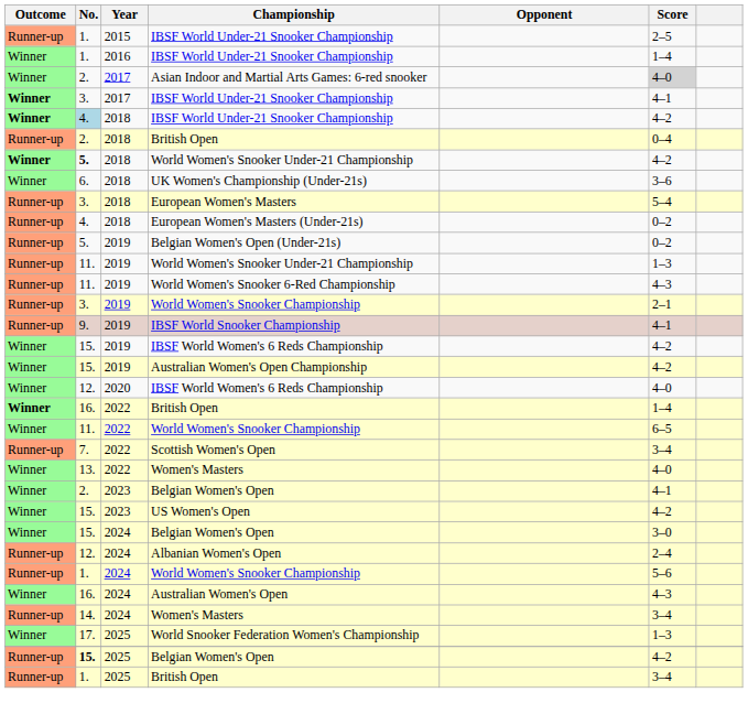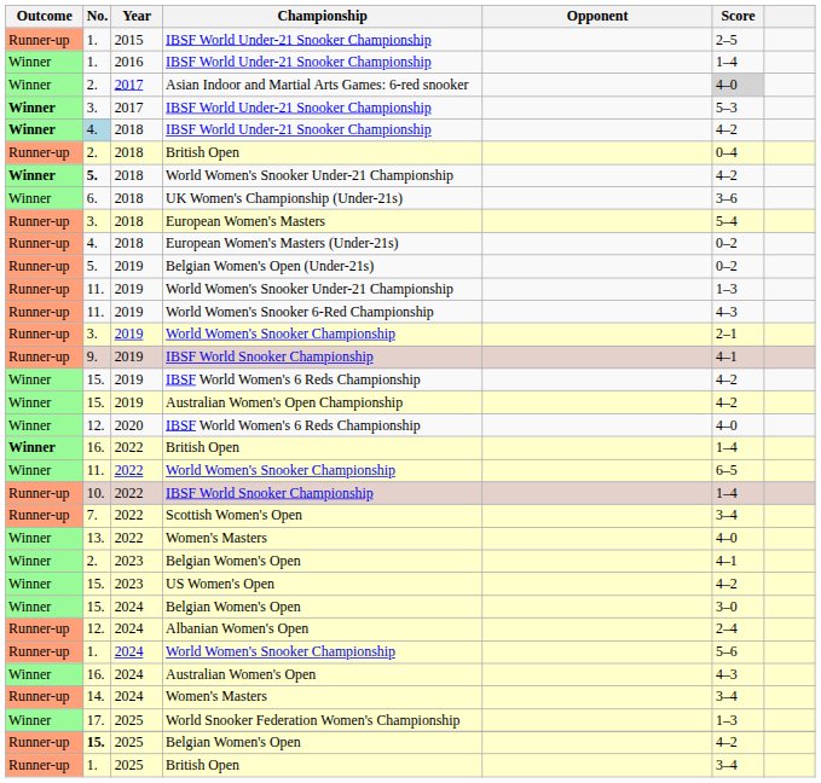 <table class="wikitable">
 <tr>
 <th scope="col" style="width:80px;">Outcome</th>
 <th scope="col" style="width:20px;">No.</th>
 <th scope="col" style="width:50px;">Year</th>
 <th scope="col" style="width:350px;">Championship</th>
 <th scope="col" style="width:250px;">Opponent</th>
 <th scope="col" style="width:50px;">Score</th>
 <th scope="col" style="width:50px;"></th>
 </tr>
 <tr>
 <td style="background:#ffa07a;">Runner-up</td>
 <td>1.</td>
 <td>2015</td>
 <td><a href='#'>IBSF World Under-21 Snooker Championship</a></td>
 <td></td>
 <td>2–5</td>
 <td></td>
 </tr>
 <tr>
 <td style="background:#98fb98;">Winner</td>
 <td>1.</td>
 <td>2016</td>
 <td><a href='#'>IBSF World Under-21 Snooker Championship</a></td>
 <td></td>
 <td>1–4</td>
 <td></td>
 </tr>
 <tr>
 <td style="background:#98fb98;">Winner</td>
 <td>2.</td>
 <td><a href='#'>2017</a></td>
 <td>Asian Indoor and Martial Arts Games: 6-red snooker</td>
 <td></td>
 <td style="background: lightgrey;">4–0</td>
 <td></td>
 </tr>
 <tr>
 <td style="background:#98fb98;"><strong>Winner</strong></td>
 <td>3.</td>
 <td>2017</td>
 <td><a href='#'>IBSF World Under-21 Snooker Championship</a></td>
 <td></td>
-<td>4–1</td>
+<td>5–3</td>
 <td></td>
 </tr>
 <tr>
 <td style="background:#98fb98;"><strong>Winner</strong></td>
 <td style="background: lightblue;">4.</td>
 <td>2018</td>
 <td><a href='#'>IBSF World Under-21 Snooker Championship</a></td>
 <td></td>
 <td>4–2</td>
 <td></td>
 </tr>
 <tr style="background:#ffc;">
 <td style="background:#ffa07a;">Runner-up</td>
 <td>2.</td>
 <td>2018</td>
 <td>British Open</td>
 <td></td>
 <td>0–4</td>
 <td></td>
 </tr>
 <tr>
 <td style="background:#98fb98;"><strong>Winner</strong></td>
 <td><strong>5.</strong></td>
 <td>2018</td>
 <td>World Women's Snooker Under-21 Championship</td>
 <td></td>
 <td>4–2</td>
 <td></td>
 </tr>
 <tr>
 <td style="background:#98fb98;">Winner</td>
 <td>6.</td>
 <td>2018</td>
 <td>UK Women's Championship (Under-21s)</td>
 <td></td>
 <td>3–6</td>
 <td></td>
 </tr>
 <tr style="background:#ffc;">
 <td style="background:#ffa07a;">Runner-up</td>
 <td>3.</td>
 <td>2018</td>
 <td>European Women's Masters</td>
 <td></td>
 <td>5–4</td>
 <td></td>
 </tr>
 <tr>
 <td style="background:#ffa07a;">Runner-up</td>
 <td>4.</td>
 <td>2018</td>
 <td>European Women's Masters (Under-21s)</td>
 <td></td>
 <td>0–2</td>
 <td></td>
 </tr>
 <tr>
 <td style="background:#ffa07a;">Runner-up</td>
 <td>5.</td>
 <td>2019</td>
 <td>Belgian Women's Open (Under-21s)</td>
 <td></td>
 <td>0–2</td>
 <td></td>
 </tr>
 <tr>
 <td style="background:#ffa07a;">Runner-up</td>
 <td>11.</td>
 <td>2019</td>
 <td>World Women's Snooker Under-21 Championship</td>
 <td></td>
 <td>1–3</td>
 <td></td>
 </tr>
 <tr>
 <td style="background:#ffa07a;">Runner-up</td>
 <td>11.</td>
 <td>2019</td>
 <td>World Women's Snooker 6-Red Championship</td>
 <td></td>
 <td>4–3</td>
 <td></td>
 </tr>
 <tr style="background:#ffc;">
 <td style="background:#ffa07a;">Runner-up</td>
 <td>3.</td>
 <td><a href='#'>2019</a></td>
 <td><a href='#'>World Women's Snooker Championship</a></td>
 <td></td>
 <td>2–1</td>
 <td></td>
 </tr>
 <tr bgcolor="#e5d1cb">
 <td style="background:#ffa07a;">Runner-up</td>
 <td>9.</td>
 <td>2019</td>
 <td><a href='#'>IBSF World Snooker Championship</a></td>
 <td></td>
 <td>4–1</td>
 <td></td>
 </tr>
 <tr>
 <td style="background:#98fb98;">Winner</td>
 <td>15.</td>
 <td>2019</td>
 <td><a href='#'>IBSF</a> World Women's 6 Reds Championship</td>
 <td></td>
 <td>4–2</td>
 <td></td>
 </tr>
 <tr style="background:#ffc;">
 <td style="background:#98fb98;">Winner</td>
 <td>15.</td>
 <td>2019</td>
 <td>Australian Women's Open Championship</td>
 <td></td>
 <td>4–2</td>
 <td></td>
 </tr>
 <tr>
 <td style="background:#98fb98;">Winner</td>
 <td>12.</td>
 <td>2020</td>
 <td><a href='#'>IBSF</a> World Women's 6 Reds Championship</td>
 <td></td>
 <td>4–0</td>
 <td></td>
 </tr>
 <tr style="background:#ffc;">
 <td style="background:#98fb98;"><strong>Winner</strong></td>
 <td>16.</td>
 <td>2022</td>
 <td>British Open</td>
 <td></td>
 <td>1–4</td>
 <td></td>
 </tr>
 <tr style="background:#ffc;">
 <td style="background:#98fb98;">Winner</td>
 <td>11.</td>
 <td><a href='#'>2022</a></td>
 <td><a href='#'>World Women's Snooker Championship</a></td>
 <td></td>
 <td>6–5</td>
 <td></td>
 </tr>
+<tr bgcolor="#e5d1cb">
+<td style="background:#ffa07a;">Runner-up</td>
+<td>10.</td>
+<td>2022</td>
+<td><a href='#'>IBSF World Snooker Championship</a></td>
+<td></td>
+<td>1–4</td>
+<td></td>
+</tr>
 <tr style="background:#ffc;">
 <td style="background:#ffa07a;">Runner-up</td>
 <td>7.</td>
 <td>2022</td>
 <td>Scottish Women's Open</td>
 <td></td>
 <td>3–4</td>
 <td></td>
 </tr>
 <tr style="background:#ffc;">
 <td style="background:#98fb98;">Winner</td>
 <td>13.</td>
 <td>2022</td>
 <td>Women's Masters</td>
 <td></td>
 <td>4–0</td>
 <td></td>
 </tr>
 <tr style="background:#ffc;">
 <td style="background:#98fb98;">Winner</td>
 <td>2.</td>
 <td>2023</td>
 <td>Belgian Women's Open</td>
 <td></td>
 <td>4–1</td>
 <td></td>
 </tr>
 <tr style="background:#ffc;">
 <td style="background:#98fb98;">Winner</td>
 <td>15.</td>
 <td>2023</td>
 <td>US Women's Open</td>
 <td></td>
 <td>4–2</td>
 <td></td>
 </tr>
 <tr style="background:#ffc;">
 <td style="background:#98fb98;">Winner</td>
 <td>15.</td>
 <td>2024</td>
 <td>Belgian Women's Open</td>
 <td></td>
 <td>3–0</td>
 <td></td>
 </tr>
 <tr style="background:#ffc;">
 <td style="background:#ffa07a;">Runner-up</td>
 <td>12.</td>
 <td>2024</td>
 <td>Albanian Women's Open</td>
 <td></td>
 <td>2–4</td>
 <td></td>
 </tr>
 <tr style="background:#ffc;">
 <td style="background:#ffa07a;">Runner-up</td>
 <td>1.</td>
 <td><a href='#'>2024</a></td>
 <td><a href='#'>World Women's Snooker Championship</a></td>
 <td></td>
 <td>5–6</td>
 <td></td>
 </tr>
 <tr style="background:#ffc;">
 <td style="background:#98fb98;">Winner</td>
 <td>16.</td>
 <td>2024</td>
 <td>Australian Women's Open</td>
 <td></td>
 <td>4–3</td>
 <td></td>
 </tr>
 <tr style="background:#ffc;">
 <td style="background:#ffa07a;">Runner-up</td>
 <td>14.</td>
 <td>2024</td>
 <td>Women's Masters</td>
 <td></td>
 <td>3–4</td>
 <td></td>
 </tr>
 <tr style="background:#ffc;">
 <td style="background:#98fb98;">Winner</td>
 <td>17.</td>
 <td>2025</td>
 <td>World Snooker Federation Women's Championship</td>
 <td></td>
 <td>1–3</td>
 <td></td>
 </tr>
 <tr>
 </tr>
 <tr style="background:#ffc;">
 <td style="background:#ffa07a;">Runner-up</td>
 <td><strong>15.</strong></td>
 <td>2025</td>
 <td>Belgian Women's Open</td>
 <td></td>
 <td>4–2</td>
 <td></td>
 </tr>
 <tr style="background:#ffc;">
 <td style="background:#ffa07a;">Runner-up</td>
 <td>1.</td>
 <td>2025</td>
 <td>British Open</td>
 <td></td>
 <td>3–4</td>
 <td></td>
 </tr>
 </table>
